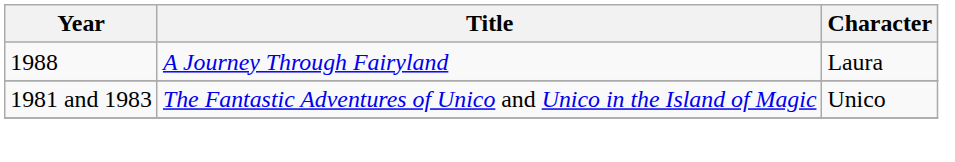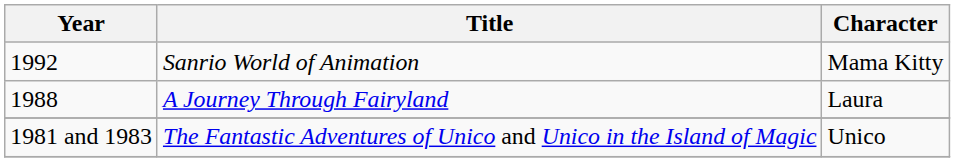 <table class="wikitable">
 <tr>
 <th>Year</th>
 <th>Title</th>
 <th>Character</th>
+</tr>
+<tr>
+<td>1992</td>
+<td><em>Sanrio World of Animation</em></td>
+<td>Mama Kitty</td>
 </tr>
 <tr>
 <td>1988</td>
 <td><em><a href='#'>A Journey Through Fairyland</a></em></td>
 <td>Laura</td>
 </tr>
 <tr>
 </tr>
 <tr>
 <td>1981 and 1983</td>
 <td><em><a href='#'>The Fantastic Adventures of Unico</a></em> and <em><a href='#'>Unico in the Island of Magic</a></em></td>
 <td>Unico</td>
 </tr>
 <tr>
 </tr>
 </table>
